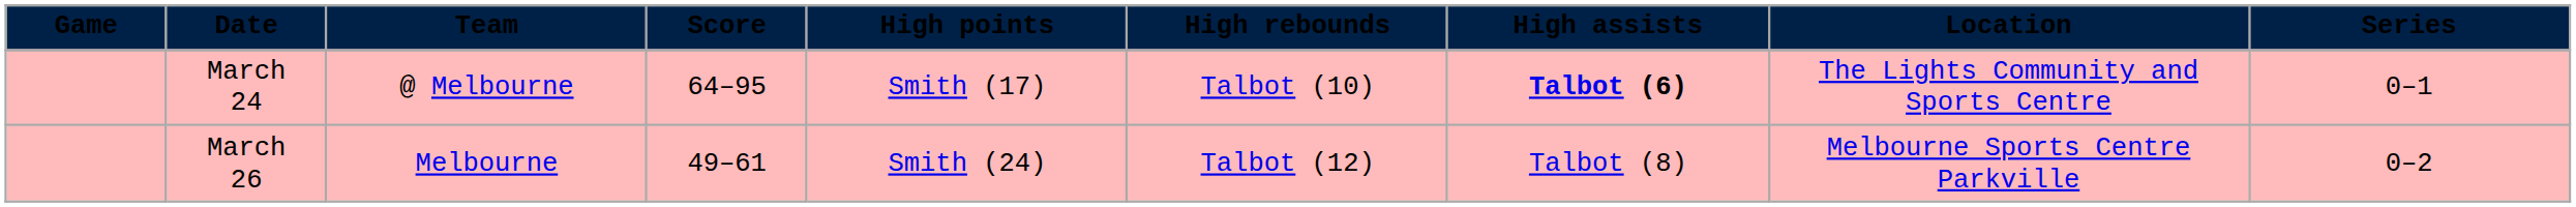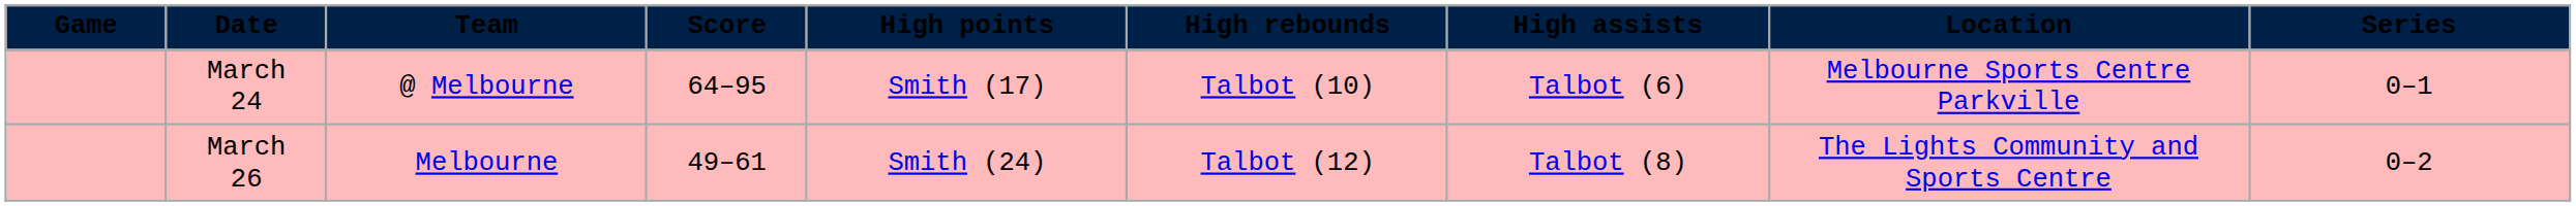 <table class="wikitable" style="font-size:90%; text-align: center; width: 90%; margin:1em auto;">
 <tr>
 <th style="background:#002147; width: 5%;"><span>Game</span></th>
 <th style="background:#002147; width: 5%;"><span>Date</span></th>
 <th style="background:#002147; width: 10%;"><span>Team</span></th>
 <th style="background:#002147; width: 5%;"><span>Score</span></th>
 <th style="background:#002147; width: 10%;"><span>High points</span></th>
 <th style="background:#002147; width: 10%;"><span>High rebounds</span></th>
 <th style="background:#002147; width: 10%;"><span>High assists</span></th>
 <th style="background:#002147; width: 15%;"><span>Location</span></th>
 <th style="background:#002147; width: 10%;"><span>Series</span></th>
 </tr>
 <tr style= "background:#fbb;">
 <td></td>
 <td>March <br> 24</td>
 <td>@ <a href='#'>Melbourne</a></td>
 <td>64–95</td>
 <td><a href='#'>Smith</a> (17)</td>
 <td><a href='#'>Talbot</a> (10)</td>
-<td><strong><a href='#'>Talbot</a> (6)</strong></td>
-<td><a href='#'>The Lights Community and Sports Centre</a></td>
+<td><a href='#'>Talbot</a> (6)</td>
+<td><a href='#'>Melbourne Sports Centre Parkville</a></td>
 <td>0–1</td>
 </tr>
 <tr style= "background:#fbb;">
 <td></td>
 <td>March <br> 26</td>
 <td><a href='#'>Melbourne</a></td>
 <td>49–61</td>
 <td><a href='#'>Smith</a> (24)</td>
 <td><a href='#'>Talbot</a> (12)</td>
 <td><a href='#'>Talbot</a> (8)</td>
-<td><a href='#'>Melbourne Sports Centre Parkville</a></td>
+<td><a href='#'>The Lights Community and Sports Centre</a></td>
 <td>0–2</td>
 </tr>
 </table>
